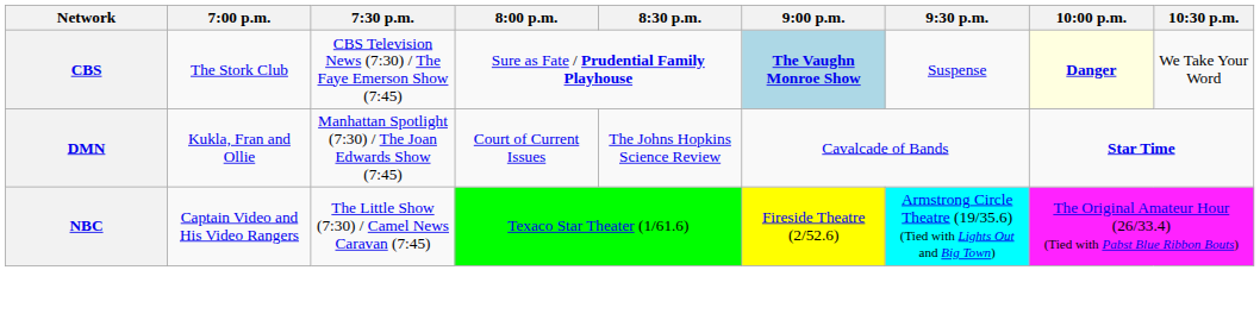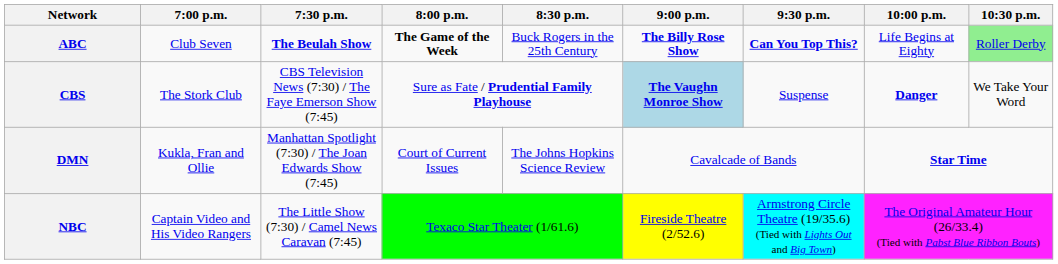 <table class="wikitable" style="width:100%;margin-right:0;text-align:center">
 <tr>
 <th style="width:13%;">Network</th>
 <th style="width:11.5%;">7:00 p.m.</th>
 <th style="width:11.5%;">7:30 p.m.</th>
 <th style="width:11.5%;">8:00 p.m.</th>
 <th style="width:11.5%;">8:30 p.m.</th>
 <th style="width:11.5%;">9:00 p.m.</th>
 <th style="width:11.5%;">9:30 p.m.</th>
 <th style="width:10%;">10:00 p.m.</th>
 <th style="width:10%;">10:30 p.m.</th>
 </tr>
 <tr>
+<th><a href='#'>ABC</a></th>
+<td><a href='#'>Club Seven</a></td>
+<td><strong><a href='#'>The Beulah Show</a></strong></td>
+<td><strong>The Game of the Week</strong></td>
+<td><a href='#'>Buck Rogers in the 25th Century</a></td>
+<td><strong><a href='#'>The Billy Rose Show</a></strong></td>
+<td><strong><a href='#'>Can You Top This?</a></strong></td>
+<td><a href='#'>Life Begins at Eighty</a></td>
+<td bgcolor="lightgreen"><a href='#'>Roller Derby</a></td>
+</tr>
+<tr>
 <th><a href='#'>CBS</a></th>
 <td><a href='#'>The Stork Club</a></td>
 <td><a href='#'>CBS Television News</a> (7:30) / <a href='#'>The Faye Emerson Show</a> (7:45)</td>
 <td colspan="2"><a href='#'>Sure as Fate</a> / <strong><a href='#'>Prudential Family Playhouse</a></strong></td>
 <td style="background: lightblue;"><strong><a href='#'>The Vaughn Monroe Show</a></strong></td>
 <td><a href='#'>Suspense</a></td>
-<td style="background: lightyellow;"><strong><a href='#'>Danger</a></strong></td>
+<td><strong><a href='#'>Danger</a></strong></td>
 <td>We Take Your Word</td>
 </tr>
 <tr>
 <th><a href='#'>DMN</a></th>
 <td><a href='#'>Kukla, Fran and Ollie</a></td>
 <td><a href='#'>Manhattan Spotlight</a> (7:30) / <a href='#'>The Joan Edwards Show</a> (7:45)</td>
 <td><a href='#'>Court of Current Issues</a></td>
 <td><a href='#'>The Johns Hopkins Science Review</a></td>
 <td colspan="2"><a href='#'>Cavalcade of Bands</a></td>
 <td colspan="2"><strong><a href='#'>Star Time</a></strong></td>
 </tr>
 <tr>
 <th bgcolor="#C0C0C0"><a href='#'>NBC</a></th>
 <td><a href='#'>Captain Video and His Video Rangers</a></td>
 <td><a href='#'>The Little Show</a> (7:30) / <a href='#'>Camel News Caravan</a> (7:45)</td>
 <td bgcolor="lime" colspan="2"><a href='#'>Texaco Star Theater</a> (1/61.6)</td>
 <td bgcolor="#FFFF00"><a href='#'>Fireside Theatre</a> (2/52.6)</td>
 <td bgcolor="#00FFFF"><a href='#'>Armstrong Circle Theatre</a> (19/35.6)<br><small>(Tied with <em><a href='#'>Lights Out</a></em> and <em><a href='#'>Big Town</a></em>)</small></td>
 <td bgcolor="#FF22FF" colspan="2"><a href='#'>The Original Amateur Hour</a> (26/33.4)<br><small>(Tied with <em><a href='#'>Pabst Blue Ribbon Bouts</a></em>)</small></td>
 </tr>
 </table>
